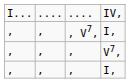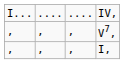 <table class="wikitable">
 <tr>
 <td>I...</td>
 <td>....</td>
 <td>....</td>
 <td>IV,</td>
-</tr>
-<tr>
-<td>,</td>
-<td>,</td>
-<td>, V<sup>7</sup>,</td>
-<td>I,</td>
 </tr>
 <tr>
 <td>,</td>
 <td>,</td>
 <td>,</td>
 <td>V<sup>7</sup>,</td>
 </tr>
 <tr>
 <td>,</td>
 <td>,</td>
 <td>,</td>
 <td>I,</td>
 </tr>
 </table>
